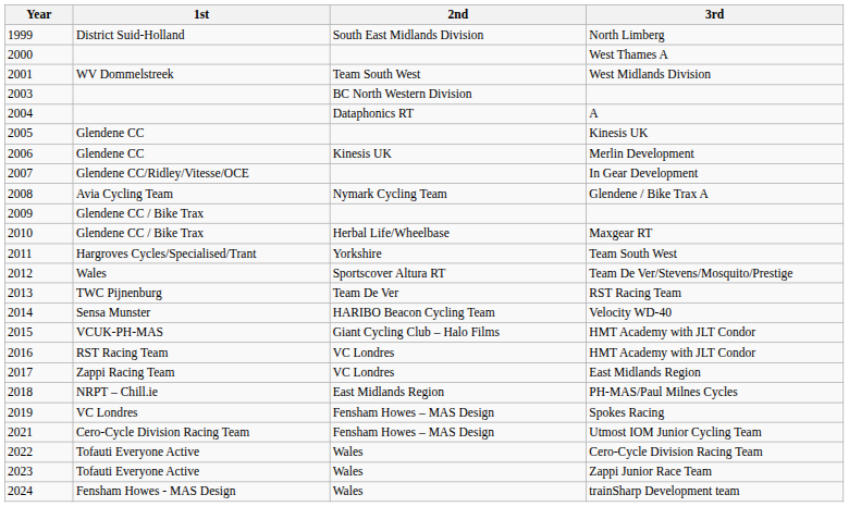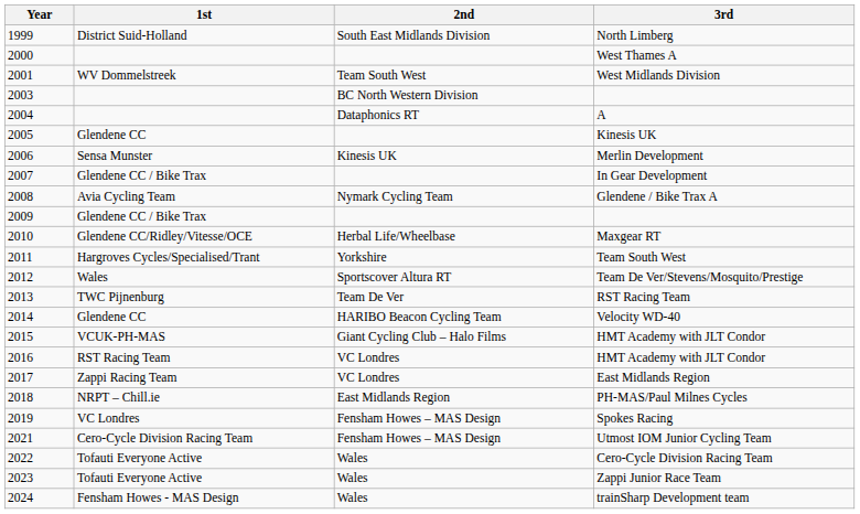 <table class="wikitable">
 <tr>
 <th style="width:5em;">Year</th>
 <th style="width:20em;">1st</th>
 <th style="width:20em;">2nd</th>
 <th style="width:20em;">3rd</th>
 </tr>
 <tr>
 <td>1999</td>
 <td> District Suid-Holland</td>
 <td> South East Midlands Division</td>
 <td> North Limberg</td>
 </tr>
 <tr>
 <td>2000</td>
 <td></td>
 <td></td>
 <td> West Thames A</td>
 </tr>
 <tr>
 <td>2001</td>
 <td> WV Dommelstreek</td>
 <td> Team South West</td>
 <td> West Midlands Division</td>
 </tr>
 <tr>
 <td>2003</td>
 <td></td>
 <td> BC North Western Division</td>
 <td></td>
 </tr>
 <tr>
 <td>2004</td>
 <td></td>
 <td> Dataphonics RT</td>
 <td> A</td>
 </tr>
 <tr>
 <td>2005</td>
 <td> Glendene CC</td>
 <td></td>
 <td> Kinesis UK</td>
 </tr>
 <tr>
 <td>2006</td>
-<td> Glendene CC</td>
+<td> Sensa Munster</td>
 <td> Kinesis UK</td>
 <td> Merlin Development</td>
 </tr>
 <tr>
 <td>2007</td>
-<td> Glendene CC/Ridley/Vitesse/OCE</td>
+<td> Glendene CC / Bike Trax</td>
 <td></td>
 <td> In Gear Development</td>
 </tr>
 <tr>
 <td>2008</td>
 <td> Avia Cycling Team</td>
 <td> Nymark Cycling Team</td>
 <td> Glendene / Bike Trax A</td>
 </tr>
 <tr>
 <td>2009</td>
 <td> Glendene CC / Bike Trax</td>
 <td></td>
 <td></td>
 </tr>
 <tr>
 <td>2010</td>
-<td> Glendene CC / Bike Trax</td>
+<td> Glendene CC/Ridley/Vitesse/OCE</td>
 <td> Herbal Life/Wheelbase</td>
 <td> Maxgear RT</td>
 </tr>
 <tr>
 <td>2011</td>
 <td> Hargroves Cycles/Specialised/Trant</td>
 <td> Yorkshire</td>
 <td> Team South West</td>
 </tr>
 <tr>
 <td>2012</td>
 <td> Wales</td>
 <td> Sportscover Altura RT</td>
 <td> Team De Ver/Stevens/Mosquito/Prestige</td>
 </tr>
 <tr>
 <td>2013</td>
 <td> TWC Pijnenburg</td>
 <td> Team De Ver</td>
 <td> RST Racing Team</td>
 </tr>
 <tr>
 <td>2014</td>
-<td> Sensa Munster</td>
+<td> Glendene CC</td>
 <td> HARIBO Beacon Cycling Team</td>
 <td> Velocity WD-40</td>
 </tr>
 <tr>
 <td>2015</td>
 <td> VCUK-PH-MAS</td>
 <td> Giant Cycling Club – Halo Films</td>
 <td> HMT Academy with JLT Condor</td>
 </tr>
 <tr>
 <td>2016</td>
 <td> RST Racing Team</td>
 <td> VC Londres</td>
 <td> HMT Academy with JLT Condor</td>
 </tr>
 <tr>
 <td>2017</td>
 <td> Zappi Racing Team</td>
 <td> VC Londres</td>
 <td> East Midlands Region</td>
 </tr>
 <tr>
 <td>2018</td>
 <td> NRPT – Chill.ie</td>
 <td> East Midlands Region</td>
 <td> PH-MAS/Paul Milnes Cycles</td>
 </tr>
 <tr>
 <td>2019</td>
 <td> VC Londres</td>
 <td> Fensham Howes – MAS Design</td>
 <td> Spokes Racing</td>
 </tr>
 <tr>
 <td>2021</td>
 <td> Cero-Cycle Division Racing Team</td>
 <td> Fensham Howes – MAS Design</td>
 <td> Utmost IOM Junior Cycling Team</td>
 </tr>
 <tr>
 <td>2022</td>
 <td> Tofauti Everyone Active</td>
 <td> Wales</td>
 <td> Cero-Cycle Division Racing Team</td>
 </tr>
 <tr>
 <td>2023</td>
 <td> Tofauti Everyone Active</td>
 <td> Wales</td>
 <td> Zappi Junior Race Team</td>
 </tr>
 <tr>
 <td>2024</td>
 <td> Fensham Howes - MAS Design</td>
 <td> Wales</td>
 <td> trainSharp Development team</td>
 </tr>
 </table>
